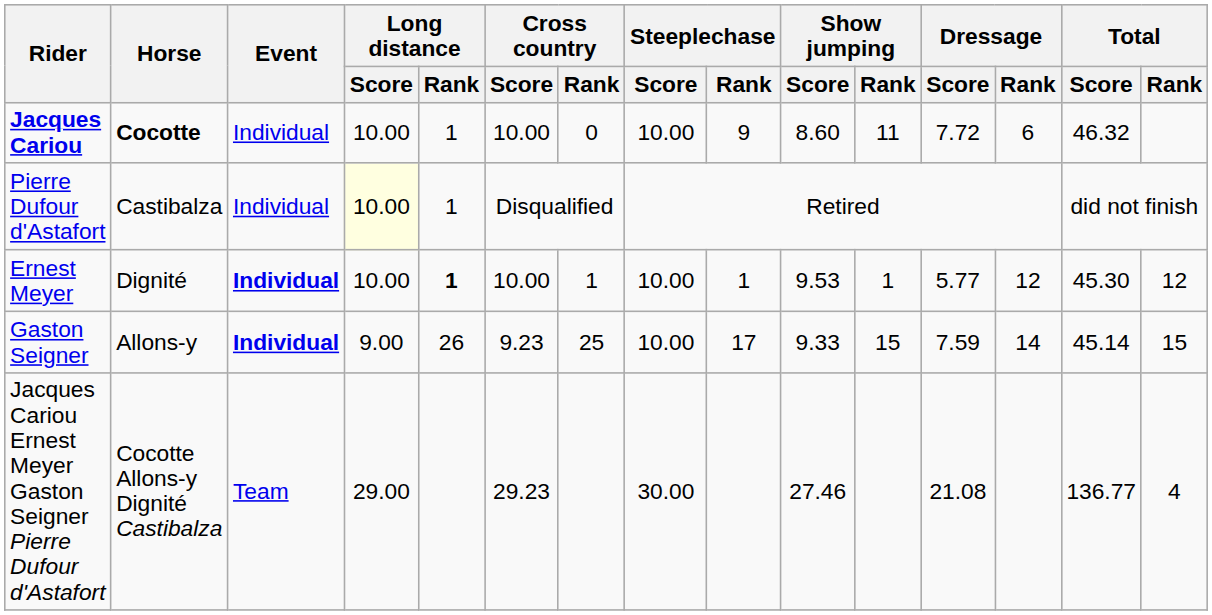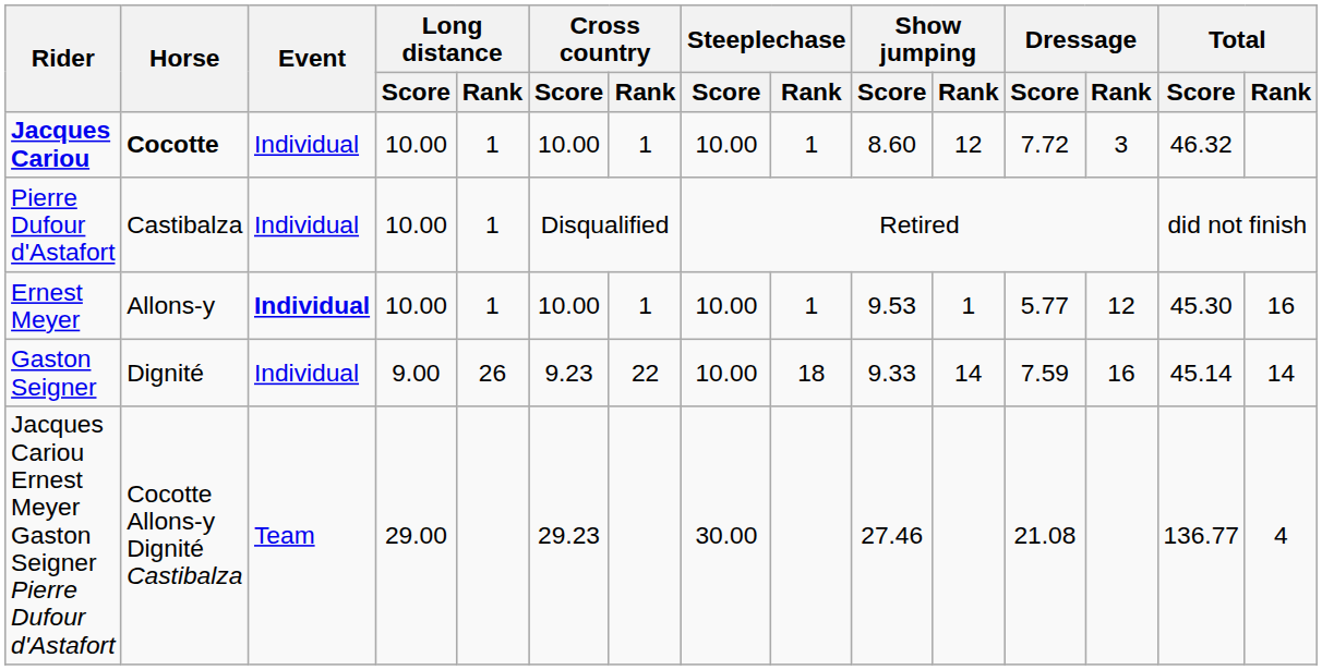 <table class=wikitable style="font-size:90%">
 <tr>
 <th rowspan="2">Rider</th>
 <th rowspan="2">Horse</th>
 <th rowspan="2">Event</th>
 <th colspan="2">Long distance</th>
 <th colspan="2">Cross country</th>
 <th colspan="2">Steeplechase</th>
 <th colspan="2">Show jumping</th>
 <th colspan="2">Dressage</th>
 <th colspan="2">Total</th>
 </tr>
 <tr>
 <th>Score</th>
 <th>Rank</th>
 <th>Score</th>
 <th>Rank</th>
 <th>Score</th>
 <th>Rank</th>
 <th>Score</th>
 <th>Rank</th>
 <th>Score</th>
 <th>Rank</th>
 <th>Score</th>
 <th>Rank</th>
 </tr>
 <tr>
 <td><strong><a href='#'>Jacques Cariou</a></strong></td>
 <td><strong>Cocotte</strong></td>
 <td><a href='#'>Individual</a></td>
 <td align=center>10.00</td>
 <td align=center>1</td>
 <td align=center>10.00</td>
-<td align=center>0</td>
+<td align=center>1</td>
 <td align=center>10.00</td>
-<td align=center>9</td>
+<td align=center>1</td>
 <td align=center>8.60</td>
-<td align=center>11</td>
+<td align=center>12</td>
 <td align=center>7.72</td>
-<td align=center>6</td>
+<td align=center>3</td>
 <td align=center>46.32</td>
 <td align=center></td>
 </tr>
 <tr>
 <td><a href='#'>Pierre Dufour d'Astafort</a></td>
 <td>Castibalza</td>
 <td><a href='#'>Individual</a></td>
-<td align=center style="background: lightyellow;">10.00</td>
+<td align=center>10.00</td>
 <td align=center>1</td>
 <td align=center colspan=2>Disqualified</td>
 <td align=center colspan=6>Retired</td>
 <td align=center colspan=2>did not finish</td>
 </tr>
 <tr>
 <td><a href='#'>Ernest Meyer</a></td>
-<td>Dignité</td>
+<td>Allons-y</td>
 <td><strong><a href='#'>Individual</a></strong></td>
 <td align=center>10.00</td>
-<td align=center><strong>1</strong></td>
+<td align=center>1</td>
 <td align=center>10.00</td>
 <td align=center>1</td>
 <td align=center>10.00</td>
 <td align=center>1</td>
 <td align=center>9.53</td>
 <td align=center>1</td>
 <td align=center>5.77</td>
 <td align=center>12</td>
 <td align=center>45.30</td>
-<td align=center>12</td>
+<td align=center>16</td>
 </tr>
 <tr>
 <td><a href='#'>Gaston Seigner</a></td>
-<td>Allons-y</td>
-<td><strong><a href='#'>Individual</a></strong></td>
+<td>Dignité</td>
+<td><a href='#'>Individual</a></td>
 <td align=center>9.00</td>
 <td align=center>26</td>
 <td align=center>9.23</td>
-<td align=center>25</td>
+<td align=center>22</td>
 <td align=center>10.00</td>
-<td align=center>17</td>
+<td align=center>18</td>
 <td align=center>9.33</td>
-<td align=center>15</td>
+<td align=center>14</td>
 <td align=center>7.59</td>
+<td align=center>16</td>
+<td align=center>45.14</td>
 <td align=center>14</td>
-<td align=center>45.14</td>
-<td align=center>15</td>
 </tr>
 <tr>
 <td>Jacques Cariou <br> Ernest Meyer <br> Gaston Seigner <br> <em>Pierre Dufour d'Astafort</em></td>
 <td>Cocotte <br> Allons-y <br> Dignité <br> <em>Castibalza</em></td>
 <td><a href='#'>Team</a></td>
 <td align=center>29.00</td>
 <td align=center></td>
 <td align=center>29.23</td>
 <td align=center></td>
 <td align=center>30.00</td>
 <td align=center></td>
 <td align=center>27.46</td>
 <td align=center></td>
 <td align=center>21.08</td>
 <td align=center></td>
 <td align=center>136.77</td>
 <td align=center>4</td>
 </tr>
 </table>
